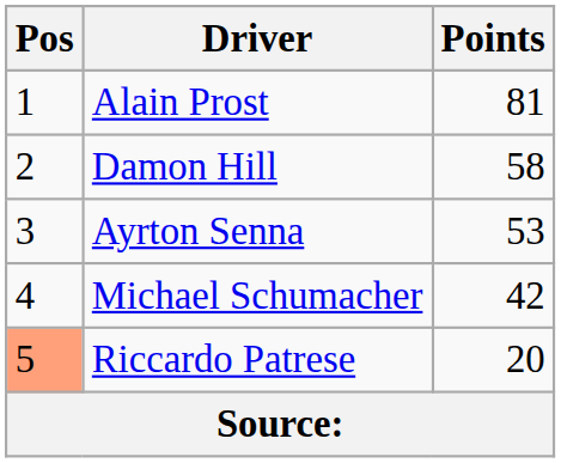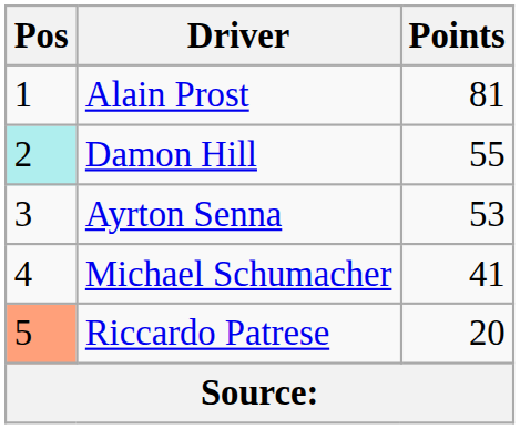 <table class="wikitable" style="font-size: 95%;">
 <tr>
 <th>Pos</th>
 <th>Driver</th>
 <th>Points</th>
 </tr>
 <tr>
 <td>1</td>
 <td> <a href='#'>Alain Prost</a></td>
 <td align="right">81</td>
 </tr>
 <tr>
-<td>2</td>
+<td style="background: paleturquoise;">2</td>
 <td> <a href='#'>Damon Hill</a></td>
-<td align="right">58</td>
+<td align="right">55</td>
 </tr>
 <tr>
 <td>3</td>
 <td> <a href='#'>Ayrton Senna</a></td>
 <td align="right">53</td>
 </tr>
 <tr>
 <td>4</td>
 <td> <a href='#'>Michael Schumacher</a></td>
-<td align="right">42</td>
+<td align="right">41</td>
 </tr>
 <tr>
 <td style="background: lightsalmon;">5</td>
 <td> <a href='#'>Riccardo Patrese</a></td>
 <td align="right">20</td>
 </tr>
 <tr>
 <th colspan=4>Source: </th>
 </tr>
 </table>
